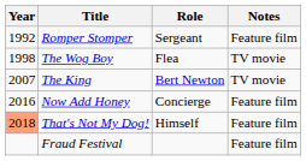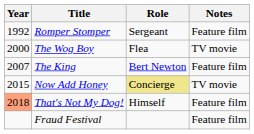 <table class="wikitable sortable">
 <tr>
 <th>Year</th>
 <th>Title</th>
 <th>Role</th>
 <th class="unsortable">Notes</th>
 </tr>
 <tr>
 <td>1992</td>
 <td><em><a href='#'>Romper Stomper</a></em></td>
 <td>Sergeant</td>
 <td>Feature film</td>
 </tr>
 <tr>
-<td>1998</td>
+<td>2000</td>
 <td><em><a href='#'>The Wog Boy</a></em></td>
 <td>Flea</td>
 <td>TV movie</td>
 </tr>
 <tr>
 <td>2007</td>
 <td><em><a href='#'>The King</a></em></td>
 <td><a href='#'>Bert Newton</a></td>
-<td>TV movie</td>
+<td>Feature film</td>
 </tr>
 <tr>
-<td>2016</td>
+<td>2015</td>
 <td><em><a href='#'>Now Add Honey</a></em></td>
-<td>Concierge</td>
-<td>Feature film</td>
+<td style="background: khaki;">Concierge</td>
+<td>TV movie</td>
 </tr>
 <tr>
 <td style="background: lightsalmon;">2018</td>
 <td><em><a href='#'>That's Not My Dog!</a></em></td>
 <td>Himself</td>
 <td>Feature film</td>
 </tr>
 <tr>
 <td></td>
 <td><em>Fraud Festival</em></td>
 <td></td>
 <td>Feature film</td>
 </tr>
 </table>
